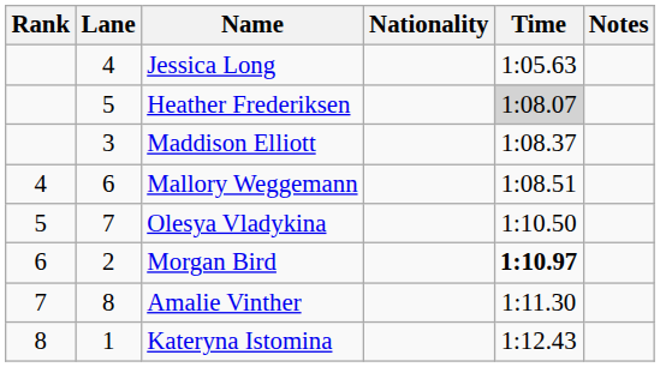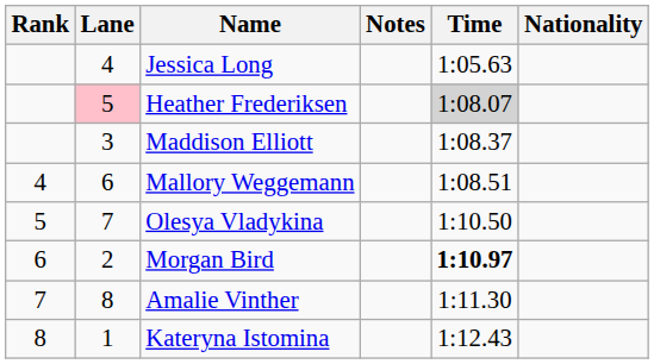 <table class="wikitable">
 <tr>
 <th>Rank</th>
 <th>Lane</th>
 <th>Name</th>
+<th>Notes</th>
+<th>Time</th>
 <th>Nationality</th>
-<th>Time</th>
-<th>Notes</th>
 </tr>
 <tr>
 <td align=center></td>
 <td align=center>4</td>
 <td><a href='#'>Jessica Long</a></td>
+<td align=center><strong></strong></td>
+<td align=center>1:05.63</td>
 <td></td>
-<td align=center>1:05.63</td>
-<td align=center><strong></strong></td>
 </tr>
 <tr>
 <td align=center></td>
-<td align=center>5</td>
+<td align=center style="background: pink;">5</td>
 <td><a href='#'>Heather Frederiksen</a></td>
+<td align=center></td>
+<td align=center style="background: lightgrey;">1:08.07</td>
 <td></td>
-<td align=center style="background: lightgrey;">1:08.07</td>
-<td align=center></td>
 </tr>
 <tr>
 <td align=center></td>
 <td align=center>3</td>
 <td><a href='#'>Maddison Elliott</a></td>
+<td align=center></td>
+<td align=center>1:08.37</td>
 <td></td>
-<td align=center>1:08.37</td>
-<td align=center></td>
 </tr>
 <tr>
 <td align=center>4</td>
 <td align=center>6</td>
 <td><a href='#'>Mallory Weggemann</a></td>
+<td align=center></td>
+<td align=center>1:08.51</td>
 <td></td>
-<td align=center>1:08.51</td>
-<td align=center></td>
 </tr>
 <tr>
 <td align=center>5</td>
 <td align=center>7</td>
 <td><a href='#'>Olesya Vladykina</a></td>
+<td align=center></td>
+<td align=center>1:10.50</td>
 <td></td>
-<td align=center>1:10.50</td>
-<td align=center></td>
 </tr>
 <tr>
 <td align=center>6</td>
 <td align=center>2</td>
 <td><a href='#'>Morgan Bird</a></td>
+<td align=center></td>
+<td align=center><strong>1:10.97</strong></td>
 <td></td>
-<td align=center><strong>1:10.97</strong></td>
-<td align=center></td>
 </tr>
 <tr>
 <td align=center>7</td>
 <td align=center>8</td>
 <td><a href='#'>Amalie Vinther</a></td>
+<td align=center></td>
+<td align=center>1:11.30</td>
 <td></td>
-<td align=center>1:11.30</td>
-<td align=center></td>
 </tr>
 <tr>
 <td align=center>8</td>
 <td align=center>1</td>
 <td><a href='#'>Kateryna Istomina</a></td>
+<td align=center></td>
+<td align=center>1:12.43</td>
 <td></td>
-<td align=center>1:12.43</td>
-<td align=center></td>
 </tr>
 </table>
